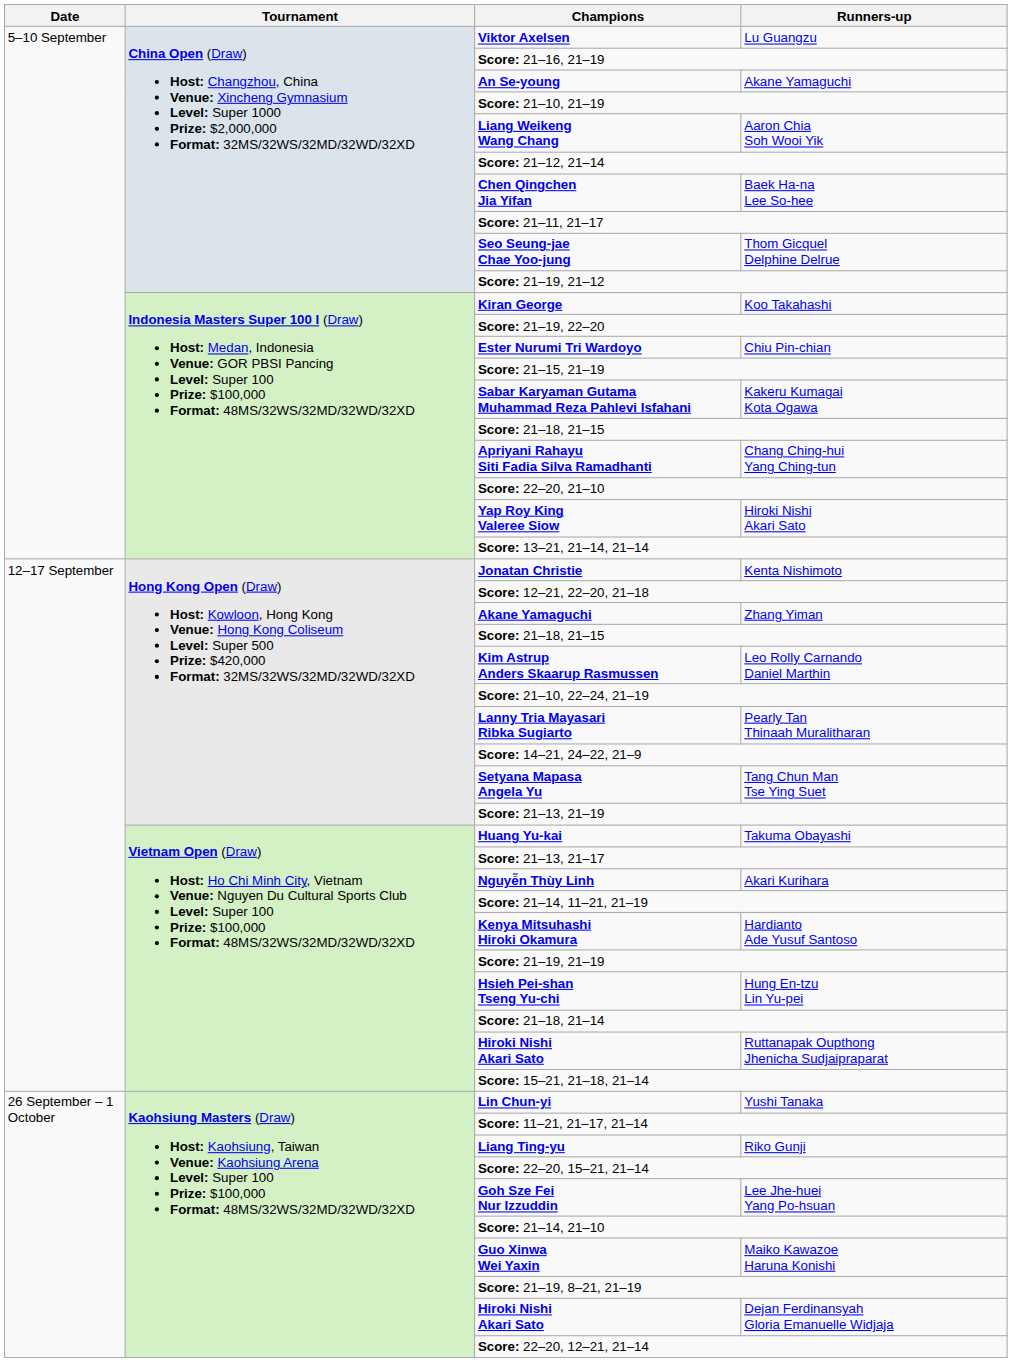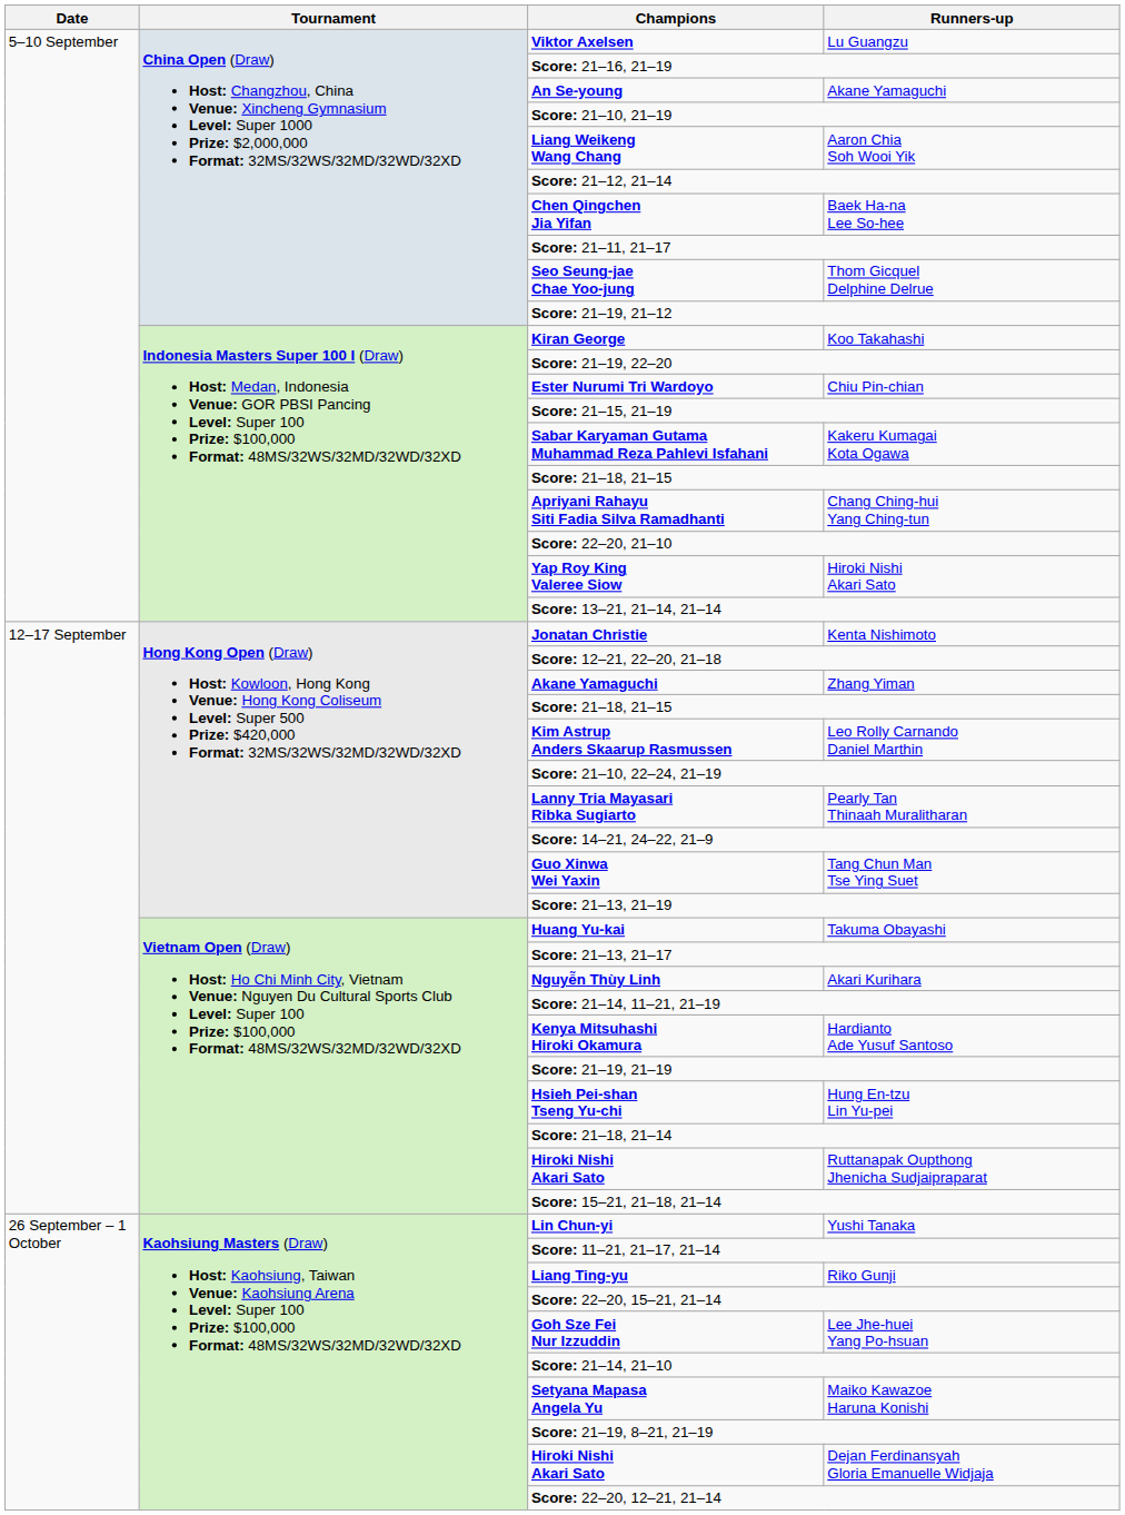 <table class="wikitable" style="font-size:80%">
 <tr>
 <th width="110">Date</th>
 <th width="330">Tournament</th>
 <th width="250">Champions</th>
 <th width="250">Runners-up</th>
 </tr>
 <tr valign="top">
 <td rowspan="20">5–10 September</td>
 <td bgcolor="#DAE4EA" rowspan="10"><br><strong><a href='#'>China Open</a></strong> (<a href='#'>Draw</a>)<ul><li><strong>Host:</strong> <a href='#'>Changzhou</a>, China</li><li><strong>Venue:</strong> <a href='#'>Xincheng Gymnasium</a></li><li><strong>Level:</strong> Super 1000</li><li><strong>Prize:</strong> $2,000,000</li><li><strong>Format:</strong> 32MS/32WS/32MD/32WD/32XD</li></ul></td>
 <td><strong> <a href='#'>Viktor Axelsen</a></strong></td>
 <td> <a href='#'>Lu Guangzu</a></td>
 </tr>
 <tr>
 <td colspan="2"><strong>Score:</strong> 21–16, 21–19</td>
 </tr>
 <tr valign="top">
 <td><strong> <a href='#'>An Se-young</a></strong></td>
 <td> <a href='#'>Akane Yamaguchi</a></td>
 </tr>
 <tr>
 <td colspan="2"><strong>Score:</strong> 21–10, 21–19</td>
 </tr>
 <tr valign="top">
 <td><strong> <a href='#'>Liang Weikeng</a><br> <a href='#'>Wang Chang</a></strong></td>
 <td> <a href='#'>Aaron Chia</a><br> <a href='#'>Soh Wooi Yik</a></td>
 </tr>
 <tr>
 <td colspan="2"><strong>Score:</strong> 21–12, 21–14</td>
 </tr>
 <tr valign="top">
 <td><strong> <a href='#'>Chen Qingchen</a><br> <a href='#'>Jia Yifan</a></strong></td>
 <td> <a href='#'>Baek Ha-na</a><br> <a href='#'>Lee So-hee</a></td>
 </tr>
 <tr>
 <td colspan="2"><strong>Score:</strong> 21–11, 21–17</td>
 </tr>
 <tr valign="top">
 <td><strong> <a href='#'>Seo Seung-jae</a><br> <a href='#'>Chae Yoo-jung</a></strong></td>
 <td> <a href='#'>Thom Gicquel</a><br> <a href='#'>Delphine Delrue</a></td>
 </tr>
 <tr>
 <td colspan="2"><strong>Score:</strong> 21–19, 21–12</td>
 </tr>
 <tr valign="top">
 <td bgcolor="#D4F1C5" rowspan="10"><br><strong><a href='#'>Indonesia Masters Super 100 I</a></strong> (<a href='#'>Draw</a>)<ul><li><strong>Host:</strong> <a href='#'>Medan</a>, Indonesia</li><li><strong>Venue:</strong> GOR PBSI Pancing</li><li><strong>Level:</strong> Super 100</li><li><strong>Prize:</strong> $100,000</li><li><strong>Format:</strong> 48MS/32WS/32MD/32WD/32XD</li></ul></td>
 <td><strong> <a href='#'>Kiran George</a></strong></td>
 <td> <a href='#'>Koo Takahashi</a></td>
 </tr>
 <tr>
 <td colspan="2"><strong>Score:</strong> 21–19, 22–20</td>
 </tr>
 <tr valign="top">
 <td><strong> <a href='#'>Ester Nurumi Tri Wardoyo</a></strong></td>
 <td> <a href='#'>Chiu Pin-chian</a></td>
 </tr>
 <tr>
 <td colspan="2"><strong>Score:</strong> 21–15, 21–19</td>
 </tr>
 <tr valign="top">
 <td><strong> <a href='#'>Sabar Karyaman Gutama</a><br> <a href='#'>Muhammad Reza Pahlevi Isfahani</a></strong></td>
 <td> <a href='#'>Kakeru Kumagai</a><br> <a href='#'>Kota Ogawa</a></td>
 </tr>
 <tr>
 <td colspan="2"><strong>Score:</strong> 21–18, 21–15</td>
 </tr>
 <tr valign="top">
 <td><strong> <a href='#'>Apriyani Rahayu</a> <br> <a href='#'>Siti Fadia Silva Ramadhanti</a></strong></td>
 <td> <a href='#'>Chang Ching-hui</a><br> <a href='#'>Yang Ching-tun</a></td>
 </tr>
 <tr>
 <td colspan="2"><strong>Score:</strong> 22–20, 21–10</td>
 </tr>
 <tr valign="top">
 <td><strong> <a href='#'>Yap Roy King</a><br> <a href='#'>Valeree Siow</a></strong></td>
 <td> <a href='#'>Hiroki Nishi</a><br> <a href='#'>Akari Sato</a></td>
 </tr>
 <tr>
 <td colspan="2"><strong>Score:</strong> 13–21, 21–14, 21–14</td>
 </tr>
 <tr valign="top">
 <td rowspan="20">12–17 September</td>
 <td bgcolor="#E9E9E9" rowspan="10"><br><strong><a href='#'>Hong Kong Open</a></strong> (<a href='#'>Draw</a>)<ul><li><strong>Host:</strong> <a href='#'>Kowloon</a>, Hong Kong</li><li><strong>Venue:</strong> <a href='#'>Hong Kong Coliseum</a></li><li><strong>Level:</strong> Super 500</li><li><strong>Prize:</strong> $420,000</li><li><strong>Format:</strong> 32MS/32WS/32MD/32WD/32XD</li></ul></td>
 <td><strong> <a href='#'>Jonatan Christie</a></strong></td>
 <td> <a href='#'>Kenta Nishimoto</a></td>
 </tr>
 <tr>
 <td colspan="2"><strong>Score:</strong> 12–21, 22–20, 21–18</td>
 </tr>
 <tr valign="top">
 <td><strong> <a href='#'>Akane Yamaguchi</a></strong></td>
 <td> <a href='#'>Zhang Yiman</a></td>
 </tr>
 <tr>
 <td colspan="2"><strong>Score:</strong> 21–18, 21–15</td>
 </tr>
 <tr valign="top">
 <td><strong> <a href='#'>Kim Astrup</a><br> <a href='#'>Anders Skaarup Rasmussen</a></strong></td>
 <td> <a href='#'>Leo Rolly Carnando</a><br> <a href='#'>Daniel Marthin</a></td>
 </tr>
 <tr>
 <td colspan="2"><strong>Score:</strong> 21–10, 22–24, 21–19</td>
 </tr>
 <tr valign="top">
 <td><strong> <a href='#'>Lanny Tria Mayasari</a><br> <a href='#'>Ribka Sugiarto</a></strong></td>
 <td> <a href='#'>Pearly Tan</a><br> <a href='#'>Thinaah Muralitharan</a></td>
 </tr>
 <tr>
 <td colspan="2"><strong>Score:</strong> 14–21, 24–22, 21–9</td>
 </tr>
 <tr valign="top">
-<td><strong> <a href='#'>Setyana Mapasa</a><br> <a href='#'>Angela Yu</a></strong></td>
+<td><strong> <a href='#'>Guo Xinwa</a> <br> <a href='#'>Wei Yaxin</a></strong></td>
 <td> <a href='#'>Tang Chun Man</a> <br> <a href='#'>Tse Ying Suet</a></td>
 </tr>
 <tr>
 <td colspan="2"><strong>Score:</strong> 21–13, 21–19</td>
 </tr>
 <tr valign="top">
 <td bgcolor="#D4F1C5" rowspan="10"><br><strong><a href='#'>Vietnam Open</a></strong> (<a href='#'>Draw</a>)<ul><li><strong>Host:</strong> <a href='#'>Ho Chi Minh City</a>, Vietnam</li><li><strong>Venue:</strong> Nguyen Du Cultural Sports Club</li><li><strong>Level:</strong> Super 100</li><li><strong>Prize:</strong> $100,000</li><li><strong>Format:</strong> 48MS/32WS/32MD/32WD/32XD</li></ul></td>
 <td><strong> <a href='#'>Huang Yu-kai</a></strong></td>
 <td> <a href='#'>Takuma Obayashi</a></td>
 </tr>
 <tr>
 <td colspan="2"><strong>Score:</strong> 21–13, 21–17</td>
 </tr>
 <tr valign="top">
 <td><strong> <a href='#'>Nguyễn Thùy Linh</a></strong></td>
 <td> <a href='#'>Akari Kurihara</a></td>
 </tr>
 <tr>
 <td colspan="2"><strong>Score:</strong> 21–14, 11–21, 21–19</td>
 </tr>
 <tr valign="top">
 <td><strong> <a href='#'>Kenya Mitsuhashi</a><br> <a href='#'>Hiroki Okamura</a></strong></td>
 <td> <a href='#'>Hardianto</a><br> <a href='#'>Ade Yusuf Santoso</a></td>
 </tr>
 <tr>
 <td colspan="2"><strong>Score:</strong> 21–19, 21–19</td>
 </tr>
 <tr valign="top">
 <td><strong> <a href='#'>Hsieh Pei-shan</a><br> <a href='#'>Tseng Yu-chi</a></strong></td>
 <td> <a href='#'>Hung En-tzu</a><br> <a href='#'>Lin Yu-pei</a></td>
 </tr>
 <tr>
 <td colspan="2"><strong>Score:</strong> 21–18, 21–14</td>
 </tr>
 <tr valign="top">
 <td><strong> <a href='#'>Hiroki Nishi</a><br> <a href='#'>Akari Sato</a></strong></td>
 <td> <a href='#'>Ruttanapak Oupthong</a><br> <a href='#'>Jhenicha Sudjaipraparat</a></td>
 </tr>
 <tr>
 <td colspan="2"><strong>Score:</strong> 15–21, 21–18, 21–14</td>
 </tr>
 <tr valign="top">
 <td rowspan="10">26 September – 1 October</td>
 <td bgcolor="#D4F1C5" rowspan="10"><br><strong><a href='#'>Kaohsiung Masters</a></strong> (<a href='#'>Draw</a>)<ul><li><strong>Host:</strong> <a href='#'>Kaohsiung</a>, Taiwan</li><li><strong>Venue:</strong> <a href='#'>Kaohsiung Arena</a></li><li><strong>Level:</strong> Super 100</li><li><strong>Prize:</strong> $100,000</li><li><strong>Format:</strong> 48MS/32WS/32MD/32WD/32XD</li></ul></td>
 <td><strong> <a href='#'>Lin Chun-yi</a></strong></td>
 <td> <a href='#'>Yushi Tanaka</a></td>
 </tr>
 <tr>
 <td colspan="2"><strong>Score:</strong> 11–21, 21–17, 21–14</td>
 </tr>
 <tr valign="top">
 <td><strong> <a href='#'>Liang Ting-yu</a></strong></td>
 <td> <a href='#'>Riko Gunji</a></td>
 </tr>
 <tr>
 <td colspan="2"><strong>Score:</strong> 22–20, 15–21, 21–14</td>
 </tr>
 <tr valign="top">
 <td><strong> <a href='#'>Goh Sze Fei</a><br> <a href='#'>Nur Izzuddin</a></strong></td>
 <td> <a href='#'>Lee Jhe-huei</a><br> <a href='#'>Yang Po-hsuan</a></td>
 </tr>
 <tr>
 <td colspan="2"><strong>Score:</strong> 21–14, 21–10</td>
 </tr>
 <tr valign="top">
-<td><strong> <a href='#'>Guo Xinwa</a> <br> <a href='#'>Wei Yaxin</a></strong></td>
+<td><strong> <a href='#'>Setyana Mapasa</a><br> <a href='#'>Angela Yu</a></strong></td>
 <td> <a href='#'>Maiko Kawazoe</a><br> <a href='#'>Haruna Konishi</a></td>
 </tr>
 <tr>
 <td colspan="2"><strong>Score:</strong> 21–19, 8–21, 21–19</td>
 </tr>
 <tr valign="top">
 <td><strong> <a href='#'>Hiroki Nishi</a><br> <a href='#'>Akari Sato</a></strong></td>
 <td> <a href='#'>Dejan Ferdinansyah</a><br> <a href='#'>Gloria Emanuelle Widjaja</a></td>
 </tr>
 <tr>
 <td colspan="2"><strong>Score:</strong> 22–20, 12–21, 21–14</td>
 </tr>
 </table>
